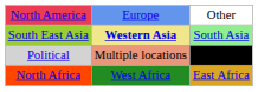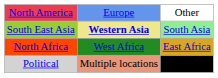 <table class="wikitable" style="text-align:center;">
 <tr>
 <td style="background:#EA3C53;"><a href='#'>North America</a></td>
 <td style="background:cornflowerblue;"><a href='#'>Europe</a></td>
 <td style="background:white;">Other</td>
 </tr>
 <tr>
 <td style="background:yellowgreen;"><a href='#'>South East Asia</a></td>
 <td style="background:khaki;"><strong><a href='#'>Western Asia</a></strong></td>
 <td style="background:lightgreen;"><a href='#'>South Asia</a></td>
 </tr>
 <tr>
+<td style="background:orangered;"><a href='#'>North Africa</a></td>
+<td style="background:forestgreen;"><a href='#'>West Africa</a></td>
+<td style="background:goldenrod;"><a href='#'>East Africa</a></td>
+</tr>
+<tr>
 <td style="background:lightgrey;"><a href='#'>Political</a></td>
 <td style="background:darksalmon;">Multiple locations</td>
 <td style="background: black;"></td>
 </tr>
-<tr>
-<td style="background:orangered;"><a href='#'>North Africa</a></td>
-<td style="background:forestgreen;"><a href='#'>West Africa</a></td>
-<td style="background:goldenrod;"><a href='#'>East Africa</a></td>
-</tr>
 </table>
